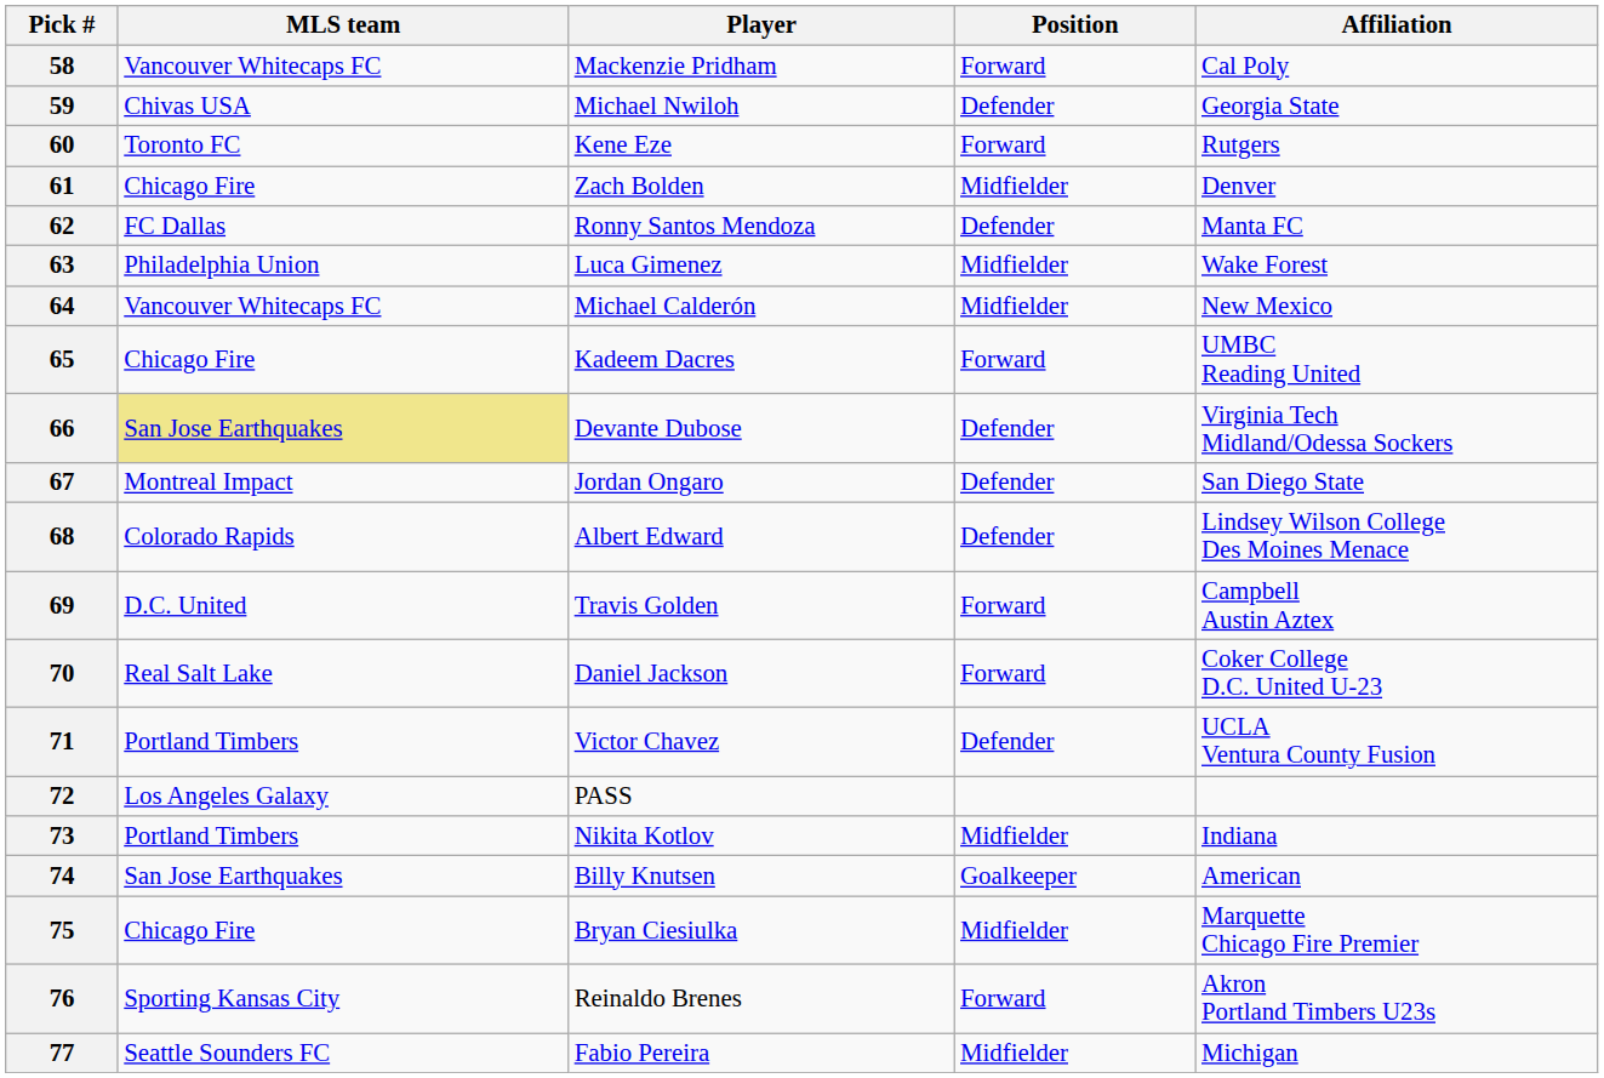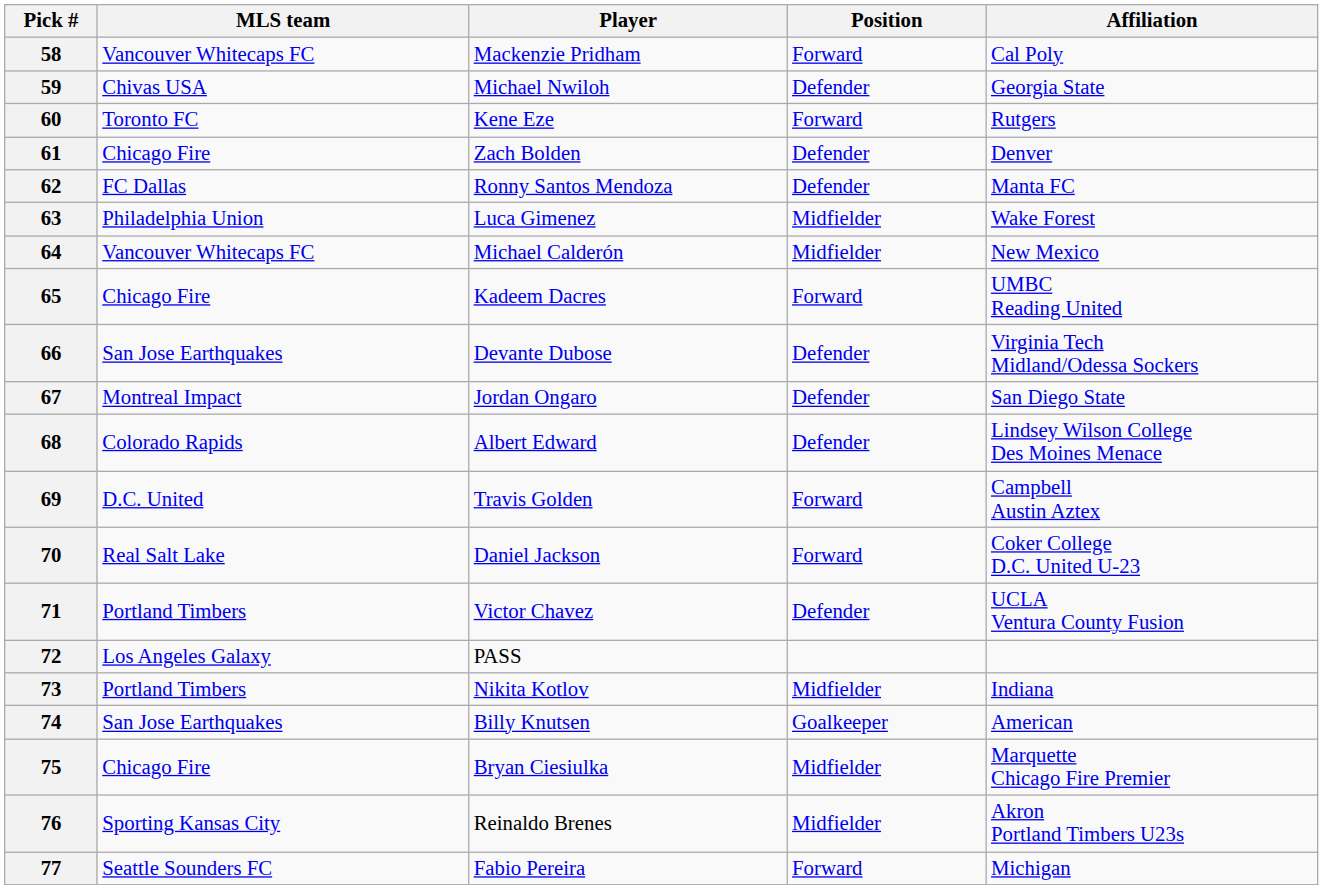 <table class="wikitable sortable" style="width:80%">
 <tr>
 <th width=7%>Pick #</th>
 <th width=28%>MLS team</th>
 <th width=24%>Player</th>
 <th width=15%>Position</th>
 <th width=25%>Affiliation</th>
 </tr>
 <tr>
 <th>58</th>
 <td><a href='#'>Vancouver Whitecaps FC</a></td>
 <td> <a href='#'>Mackenzie Pridham</a></td>
 <td><a href='#'>Forward</a></td>
 <td><a href='#'>Cal Poly</a></td>
 </tr>
 <tr>
 <th>59</th>
 <td><a href='#'>Chivas USA</a></td>
 <td> <a href='#'>Michael Nwiloh</a></td>
 <td><a href='#'>Defender</a></td>
 <td><a href='#'>Georgia State</a></td>
 </tr>
 <tr>
 <th>60</th>
 <td><a href='#'>Toronto FC</a></td>
 <td> <a href='#'>Kene Eze</a></td>
 <td><a href='#'>Forward</a></td>
 <td><a href='#'>Rutgers</a></td>
 </tr>
 <tr>
 <th>61</th>
 <td><a href='#'>Chicago Fire</a></td>
 <td> <a href='#'>Zach Bolden</a></td>
-<td><a href='#'>Midfielder</a></td>
+<td><a href='#'>Defender</a></td>
 <td><a href='#'>Denver</a></td>
 </tr>
 <tr>
 <th>62</th>
 <td><a href='#'>FC Dallas</a></td>
 <td> <a href='#'>Ronny Santos Mendoza</a></td>
 <td><a href='#'>Defender</a></td>
 <td><a href='#'>Manta FC</a></td>
 </tr>
 <tr>
 <th>63</th>
 <td><a href='#'>Philadelphia Union</a></td>
 <td> <a href='#'>Luca Gimenez</a></td>
 <td><a href='#'>Midfielder</a></td>
 <td><a href='#'>Wake Forest</a></td>
 </tr>
 <tr>
 <th>64</th>
 <td><a href='#'>Vancouver Whitecaps FC</a></td>
 <td> <a href='#'>Michael Calderón</a></td>
 <td><a href='#'>Midfielder</a></td>
 <td><a href='#'>New Mexico</a></td>
 </tr>
 <tr>
 <th>65</th>
 <td><a href='#'>Chicago Fire</a></td>
 <td> <a href='#'>Kadeem Dacres</a></td>
 <td><a href='#'>Forward</a></td>
 <td><a href='#'>UMBC</a><br><a href='#'>Reading United</a></td>
 </tr>
 <tr>
 <th>66</th>
-<td style="background: khaki;"><a href='#'>San Jose Earthquakes</a></td>
+<td><a href='#'>San Jose Earthquakes</a></td>
 <td> <a href='#'>Devante Dubose</a></td>
 <td><a href='#'>Defender</a></td>
 <td><a href='#'>Virginia Tech</a><br><a href='#'>Midland/Odessa Sockers</a></td>
 </tr>
 <tr>
 <th>67</th>
 <td><a href='#'>Montreal Impact</a></td>
 <td> <a href='#'>Jordan Ongaro</a></td>
 <td><a href='#'>Defender</a></td>
 <td><a href='#'>San Diego State</a></td>
 </tr>
 <tr>
 <th>68</th>
 <td><a href='#'>Colorado Rapids</a></td>
 <td> <a href='#'>Albert Edward</a></td>
 <td><a href='#'>Defender</a></td>
 <td><a href='#'>Lindsey Wilson College</a><br><a href='#'>Des Moines Menace</a></td>
 </tr>
 <tr>
 <th>69</th>
 <td><a href='#'>D.C. United</a></td>
 <td> <a href='#'>Travis Golden</a></td>
 <td><a href='#'>Forward</a></td>
 <td><a href='#'>Campbell</a><br><a href='#'>Austin Aztex</a></td>
 </tr>
 <tr>
 <th>70</th>
 <td><a href='#'>Real Salt Lake</a></td>
 <td> <a href='#'>Daniel Jackson</a></td>
 <td><a href='#'>Forward</a></td>
 <td><a href='#'>Coker College</a><br><a href='#'>D.C. United U-23</a></td>
 </tr>
 <tr>
 <th>71</th>
 <td><a href='#'>Portland Timbers</a></td>
 <td> <a href='#'>Victor Chavez</a></td>
 <td><a href='#'>Defender</a></td>
 <td><a href='#'>UCLA</a><br><a href='#'>Ventura County Fusion</a></td>
 </tr>
 <tr>
 <th>72</th>
 <td><a href='#'>Los Angeles Galaxy</a></td>
 <td>PASS</td>
 <td></td>
 <td></td>
 </tr>
 <tr>
 <th>73</th>
 <td><a href='#'>Portland Timbers</a></td>
 <td> <a href='#'>Nikita Kotlov</a></td>
 <td><a href='#'>Midfielder</a></td>
 <td><a href='#'>Indiana</a></td>
 </tr>
 <tr>
 <th>74</th>
 <td><a href='#'>San Jose Earthquakes</a></td>
 <td> <a href='#'>Billy Knutsen</a></td>
 <td><a href='#'>Goalkeeper</a></td>
 <td><a href='#'>American</a></td>
 </tr>
 <tr>
 <th>75</th>
 <td><a href='#'>Chicago Fire</a></td>
 <td> <a href='#'>Bryan Ciesiulka</a></td>
 <td><a href='#'>Midfielder</a></td>
 <td><a href='#'>Marquette</a><br><a href='#'>Chicago Fire Premier</a></td>
 </tr>
 <tr>
 <th>76</th>
 <td><a href='#'>Sporting Kansas City</a></td>
 <td> Reinaldo Brenes</td>
-<td><a href='#'>Forward</a></td>
+<td><a href='#'>Midfielder</a></td>
 <td><a href='#'>Akron</a><br><a href='#'>Portland Timbers U23s</a></td>
 </tr>
 <tr>
 <th>77</th>
 <td><a href='#'>Seattle Sounders FC</a></td>
 <td> <a href='#'>Fabio Pereira</a></td>
-<td><a href='#'>Midfielder</a></td>
+<td><a href='#'>Forward</a></td>
 <td><a href='#'>Michigan</a></td>
 </tr>
 </table>
